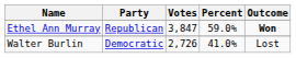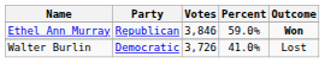 <table class=wikitable style="text-align:center">
 <tr>
 <th>Name</th>
 <th>Party</th>
 <th>Votes</th>
 <th>Percent</th>
 <th>Outcome</th>
 </tr>
 <tr>
 </tr>
 <tr>
 <td align=left><a href='#'>Ethel Ann Murray</a></td>
 <td><a href='#'>Republican</a></td>
-<td>3,847</td>
+<td>3,846</td>
 <td>59.0%</td>
 <td><strong>Won</strong></td>
 </tr>
 <tr>
 </tr>
 <tr>
 <td align=left>Walter Burlin</td>
 <td><a href='#'>Democratic</a></td>
-<td>2,726</td>
+<td>3,726</td>
 <td>41.0%</td>
 <td>Lost</td>
 </tr>
 </table>
